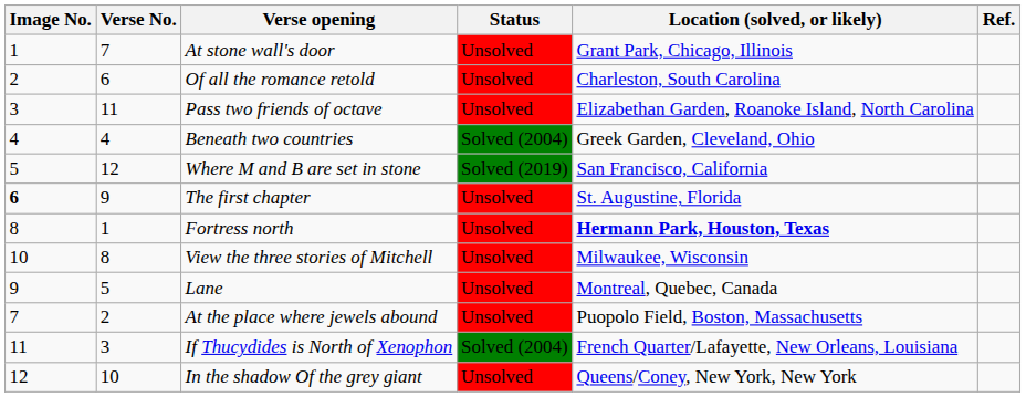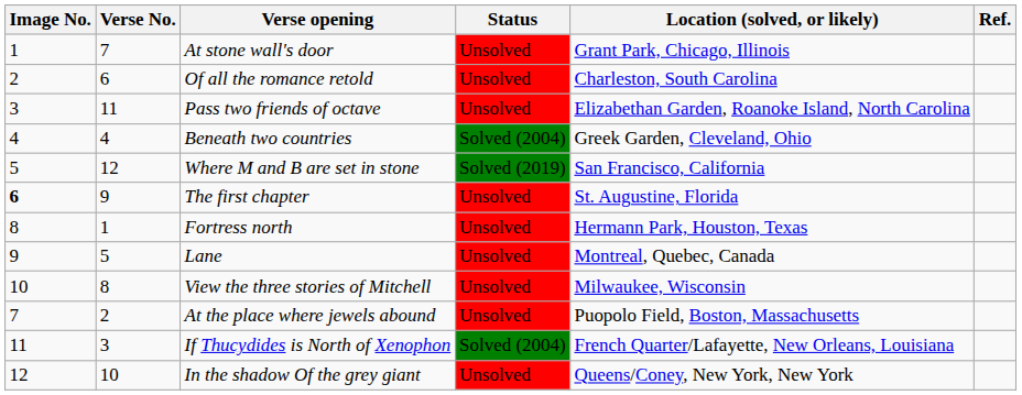 <table class="wikitable" style="text-align:left; font-size: 100%;">
 <tr>
 <th>Image No.</th>
 <th>Verse No.</th>
 <th>Verse opening</th>
 <th>Status</th>
 <th>Location (solved, or likely)</th>
 <th>Ref.</th>
 </tr>
 <tr>
 <td>1</td>
 <td>7</td>
 <td><em>At stone wall's door</em></td>
 <td bgcolor=red>Unsolved</td>
 <td><a href='#'>Grant Park, Chicago, Illinois</a></td>
 <td></td>
 </tr>
 <tr>
 <td>2</td>
 <td>6</td>
 <td><em>Of all the romance retold</em></td>
 <td bgcolor=red>Unsolved</td>
 <td><a href='#'>Charleston, South Carolina</a></td>
 <td></td>
 </tr>
 <tr>
 <td>3</td>
 <td>11</td>
 <td><em>Pass two friends of octave</em></td>
 <td bgcolor=red>Unsolved</td>
 <td><a href='#'>Elizabethan Garden</a>, <a href='#'>Roanoke Island</a>, <a href='#'>North Carolina</a></td>
 <td></td>
 </tr>
 <tr>
 <td>4</td>
 <td>4</td>
 <td><em>Beneath two countries</em></td>
 <td bgcolor=Green>Solved (2004)</td>
 <td>Greek Garden, <a href='#'>Cleveland, Ohio</a></td>
 <td></td>
 </tr>
 <tr>
 <td>5</td>
 <td>12</td>
 <td><em>Where M and B are set in stone</em></td>
 <td bgcolor=Green>Solved (2019)</td>
 <td><a href='#'>San Francisco, California</a></td>
 <td></td>
 </tr>
 <tr>
 <td><strong>6</strong></td>
 <td>9</td>
 <td><em>The first chapter</em></td>
 <td bgcolor=red>Unsolved</td>
 <td><a href='#'>St. Augustine, Florida</a></td>
 <td></td>
 </tr>
 <tr>
 <td>8</td>
 <td>1</td>
 <td><em>Fortress north</em></td>
 <td bgcolor=Red>Unsolved</td>
-<td><strong><a href='#'>Hermann Park, Houston, Texas</a></strong></td>
+<td><a href='#'>Hermann Park, Houston, Texas</a></td>
+<td></td>
+</tr>
+<tr>
+<td>9</td>
+<td>5</td>
+<td><em>Lane</em></td>
+<td bgcolor=Red>Unsolved</td>
+<td><a href='#'>Montreal</a>, Quebec, Canada</td>
 <td></td>
 </tr>
 <tr>
 <td>10</td>
 <td>8</td>
 <td><em>View the three stories of Mitchell</em></td>
 <td bgcolor=red>Unsolved</td>
 <td><a href='#'>Milwaukee, Wisconsin</a></td>
-<td></td>
-</tr>
-<tr>
-<td>9</td>
-<td>5</td>
-<td><em>Lane</em></td>
-<td bgcolor=Red>Unsolved</td>
-<td><a href='#'>Montreal</a>, Quebec, Canada</td>
 <td></td>
 </tr>
 <tr>
 <td>7</td>
 <td>2</td>
 <td><em>At the place where jewels abound</em></td>
 <td bgcolor=Red>Unsolved</td>
 <td>Puopolo Field, <a href='#'>Boston, Massachusetts</a></td>
 <td></td>
 </tr>
 <tr>
 <td>11</td>
 <td>3</td>
 <td><em>If <a href='#'>Thucydides</a> is North of <a href='#'>Xenophon</a></em></td>
 <td bgcolor=Green>Solved (2004)</td>
 <td><a href='#'>French Quarter</a>/Lafayette, <a href='#'>New Orleans, Louisiana</a></td>
 <td></td>
 </tr>
 <tr>
 <td>12</td>
 <td>10</td>
 <td><em>In the shadow Of the grey giant</em></td>
 <td bgcolor=red>Unsolved</td>
 <td><a href='#'>Queens</a>/<a href='#'>Coney</a>, New York, New York</td>
 <td></td>
 </tr>
 </table>
